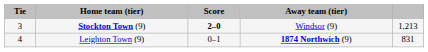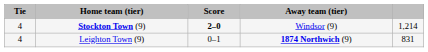 <table class="wikitable" style="width: 700px; background:WhiteSmoke; text-align:center; font-size:90%">
 <tr>
 <td scope="col" style="width:  7.50%; background:silver;"><strong>Tie</strong></td>
 <td scope="col" style="width: 36.25%; background:silver;"><strong>Home team (tier)</strong></td>
 <td scope="col" style="width: 12.50%; background:silver;"><strong>Score</strong></td>
 <td scope="col" style="width: 36.25%; background:silver;"><strong>Away team (tier)</strong></td>
 <td scope="col" style="width:  7.50%; background:silver;"><strong></strong></td>
 </tr>
 <tr>
-<td>3</td>
+<td>4</td>
 <td><strong><a href='#'>Stockton Town</a></strong> (9)</td>
 <td><strong>2–0</strong></td>
 <td><a href='#'>Windsor</a> (9)</td>
-<td>1,213</td>
+<td>1,214</td>
 </tr>
 <tr>
 <td>4</td>
 <td><a href='#'>Leighton Town</a> (9)</td>
 <td>0–1</td>
 <td><strong><a href='#'>1874 Northwich</a></strong> (9)</td>
 <td>831</td>
 </tr>
 </table>
